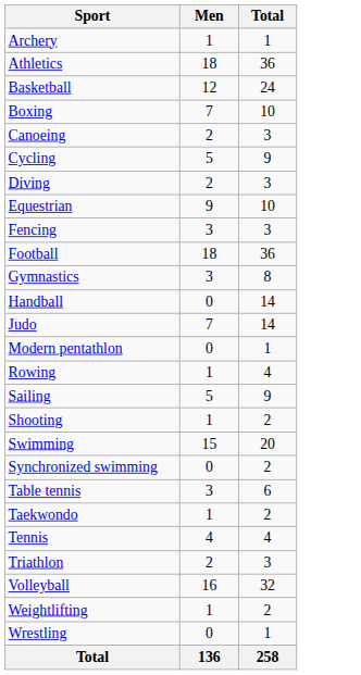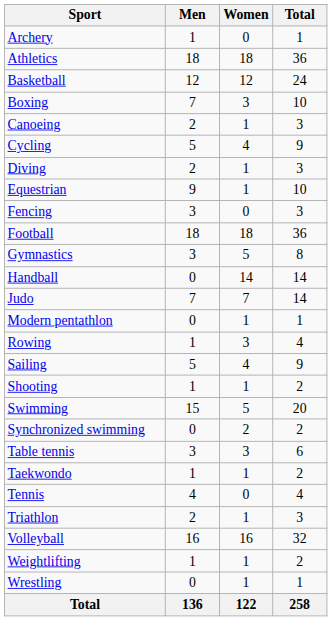 <table class="wikitable sortable" style="text-align:center;">
 <tr>
 <th width=180>Sport</th>
 <th width=55>Men</th>
+<th width=55>Women</th>
 <th width=55>Total</th>
 </tr>
 <tr>
 <td align=left><a href='#'>Archery</a></td>
 <td>1</td>
+<td>0</td>
 <td>1</td>
 </tr>
 <tr>
 <td align=left><a href='#'>Athletics</a></td>
+<td>18</td>
 <td>18</td>
 <td>36</td>
 </tr>
 <tr>
 <td align=left><a href='#'>Basketball</a></td>
 <td>12</td>
+<td>12</td>
 <td>24</td>
 </tr>
 <tr>
 <td align=left><a href='#'>Boxing</a></td>
 <td>7</td>
+<td>3</td>
 <td>10</td>
 </tr>
 <tr>
 <td align=left><a href='#'>Canoeing</a></td>
 <td>2</td>
+<td>1</td>
 <td>3</td>
 </tr>
 <tr>
 <td align=left><a href='#'>Cycling</a></td>
 <td>5</td>
+<td>4</td>
 <td>9</td>
 </tr>
 <tr>
 <td align=left><a href='#'>Diving</a></td>
 <td>2</td>
+<td>1</td>
 <td>3</td>
 </tr>
 <tr>
 <td align=left><a href='#'>Equestrian</a></td>
 <td>9</td>
+<td>1</td>
 <td>10</td>
 </tr>
 <tr>
 <td align=left><a href='#'>Fencing</a></td>
 <td>3</td>
+<td>0</td>
 <td>3</td>
 </tr>
 <tr>
 <td align=left><a href='#'>Football</a></td>
+<td>18</td>
 <td>18</td>
 <td>36</td>
 </tr>
 <tr>
 <td align=left><a href='#'>Gymnastics</a></td>
 <td>3</td>
+<td>5</td>
 <td>8</td>
 </tr>
 <tr>
 <td align=left><a href='#'>Handball</a></td>
 <td>0</td>
 <td>14</td>
+<td>14</td>
 </tr>
 <tr>
 <td align=left><a href='#'>Judo</a></td>
+<td>7</td>
 <td>7</td>
 <td>14</td>
 </tr>
 <tr>
 <td align=left><a href='#'>Modern pentathlon</a></td>
 <td>0</td>
 <td>1</td>
+<td>1</td>
 </tr>
 <tr>
 <td align=left><a href='#'>Rowing</a></td>
 <td>1</td>
+<td>3</td>
 <td>4</td>
 </tr>
 <tr>
 <td align=left><a href='#'>Sailing</a></td>
 <td>5</td>
+<td>4</td>
 <td>9</td>
 </tr>
 <tr>
 <td align=left><a href='#'>Shooting</a></td>
+<td>1</td>
 <td>1</td>
 <td>2</td>
 </tr>
 <tr>
 <td align=left><a href='#'>Swimming</a></td>
 <td>15</td>
+<td>5</td>
 <td>20</td>
 </tr>
 <tr>
 <td align=left><a href='#'>Synchronized swimming</a></td>
 <td>0</td>
 <td>2</td>
+<td>2</td>
 </tr>
 <tr>
 <td align=left><a href='#'>Table tennis</a></td>
+<td>3</td>
 <td>3</td>
 <td>6</td>
 </tr>
 <tr>
 <td align=left><a href='#'>Taekwondo</a></td>
 <td>1</td>
+<td>1</td>
 <td>2</td>
 </tr>
 <tr>
 <td align=left><a href='#'>Tennis</a></td>
 <td>4</td>
+<td>0</td>
 <td>4</td>
 </tr>
 <tr>
 <td align=left><a href='#'>Triathlon</a></td>
 <td>2</td>
+<td>1</td>
 <td>3</td>
 </tr>
 <tr>
 <td align=left><a href='#'>Volleyball</a></td>
 <td>16</td>
+<td>16</td>
 <td>32</td>
 </tr>
 <tr>
 <td align=left><a href='#'>Weightlifting</a></td>
+<td>1</td>
 <td>1</td>
 <td>2</td>
 </tr>
 <tr>
 <td align=left><a href='#'>Wrestling</a></td>
 <td>0</td>
 <td>1</td>
+<td>1</td>
 </tr>
 <tr class="sortbottom">
 <th>Total</th>
 <th>136</th>
+<th>122</th>
 <th>258</th>
 </tr>
 </table>
